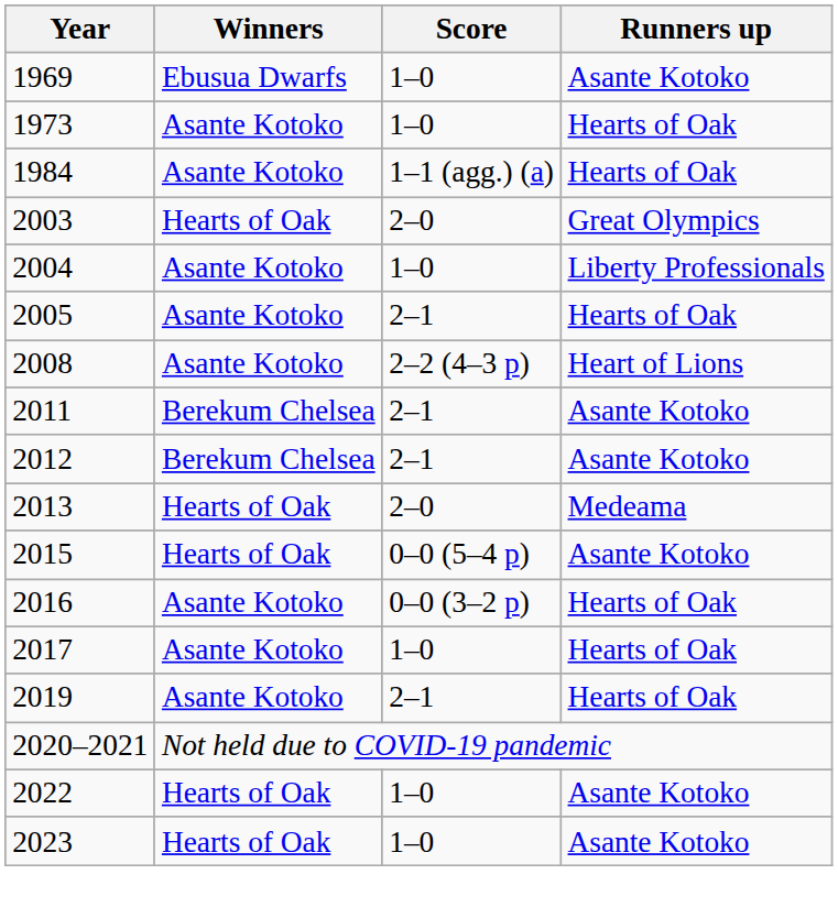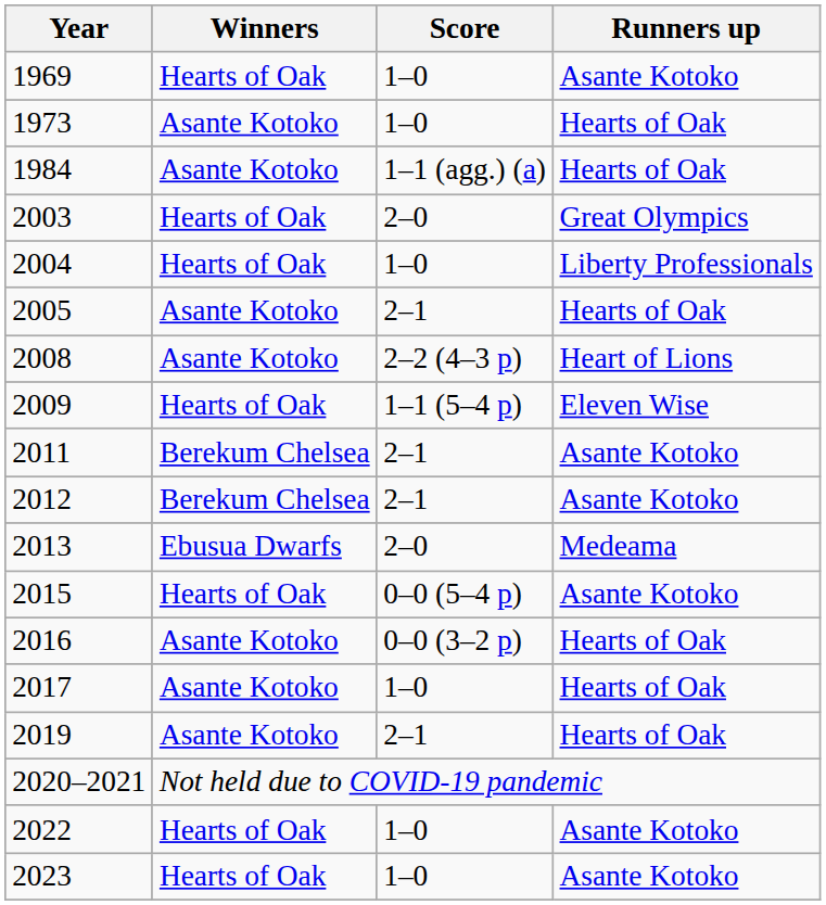 <table class="wikitable sortable">
 <tr>
 <th>Year</th>
 <th>Winners</th>
 <th>Score</th>
 <th>Runners up</th>
 </tr>
 <tr>
 <td>1969</td>
-<td><a href='#'>Ebusua Dwarfs</a></td>
+<td><a href='#'>Hearts of Oak</a></td>
 <td>1–0</td>
 <td><a href='#'>Asante Kotoko</a></td>
 </tr>
 <tr>
 <td>1973</td>
 <td><a href='#'>Asante Kotoko</a></td>
 <td>1–0</td>
 <td><a href='#'>Hearts of Oak</a></td>
 </tr>
 <tr>
 <td>1984</td>
 <td><a href='#'>Asante Kotoko</a></td>
 <td>1–1 (agg.) (<a href='#'>a</a>)</td>
 <td><a href='#'>Hearts of Oak</a></td>
 </tr>
 <tr>
 <td>2003</td>
 <td><a href='#'>Hearts of Oak</a></td>
 <td>2–0</td>
 <td><a href='#'>Great Olympics</a></td>
 </tr>
 <tr>
 <td>2004</td>
-<td><a href='#'>Asante Kotoko</a></td>
+<td><a href='#'>Hearts of Oak</a></td>
 <td>1–0</td>
 <td><a href='#'>Liberty Professionals</a></td>
 </tr>
 <tr>
 <td>2005</td>
 <td><a href='#'>Asante Kotoko</a></td>
 <td>2–1</td>
 <td><a href='#'>Hearts of Oak</a></td>
 </tr>
 <tr>
 <td>2008</td>
 <td><a href='#'>Asante Kotoko</a></td>
 <td>2–2 (4–3 <a href='#'>p</a>)</td>
 <td><a href='#'>Heart of Lions</a></td>
 </tr>
 <tr>
+<td>2009</td>
+<td><a href='#'>Hearts of Oak</a></td>
+<td>1–1 (5–4 <a href='#'>p</a>)</td>
+<td><a href='#'>Eleven Wise</a></td>
+</tr>
+<tr>
 <td>2011</td>
 <td><a href='#'>Berekum Chelsea</a></td>
 <td>2–1</td>
 <td><a href='#'>Asante Kotoko</a></td>
 </tr>
 <tr>
 <td>2012</td>
 <td><a href='#'>Berekum Chelsea</a></td>
 <td>2–1</td>
 <td><a href='#'>Asante Kotoko</a></td>
 </tr>
 <tr>
 <td>2013</td>
-<td><a href='#'>Hearts of Oak</a></td>
+<td><a href='#'>Ebusua Dwarfs</a></td>
 <td>2–0</td>
 <td><a href='#'>Medeama</a></td>
 </tr>
 <tr>
 <td>2015</td>
 <td><a href='#'>Hearts of Oak</a></td>
 <td>0–0 (5–4 <a href='#'>p</a>)</td>
 <td><a href='#'>Asante Kotoko</a></td>
 </tr>
 <tr>
 <td>2016</td>
 <td><a href='#'>Asante Kotoko</a></td>
 <td>0–0 (3–2 <a href='#'>p</a>)</td>
 <td><a href='#'>Hearts of Oak</a></td>
 </tr>
 <tr>
 <td>2017</td>
 <td><a href='#'>Asante Kotoko</a></td>
 <td>1–0</td>
 <td><a href='#'>Hearts of Oak</a></td>
 </tr>
 <tr>
 <td>2019</td>
 <td><a href='#'>Asante Kotoko</a></td>
 <td>2–1</td>
 <td><a href='#'>Hearts of Oak</a></td>
 </tr>
 <tr>
 <td>2020–2021</td>
 <td colspan="3"><em>Not held due to <a href='#'>COVID-19 pandemic</a></em></td>
 </tr>
 <tr>
 <td>2022</td>
 <td><a href='#'>Hearts of Oak</a></td>
 <td>1–0</td>
 <td><a href='#'>Asante Kotoko</a></td>
 </tr>
 <tr>
 <td>2023</td>
 <td><a href='#'>Hearts of Oak</a></td>
 <td>1–0</td>
 <td><a href='#'>Asante Kotoko</a></td>
 </tr>
 </table>
